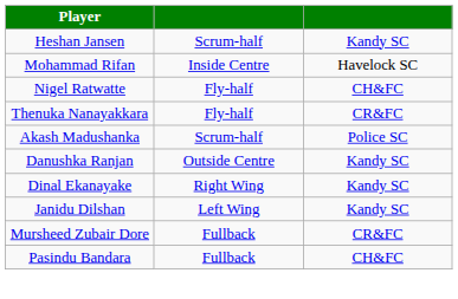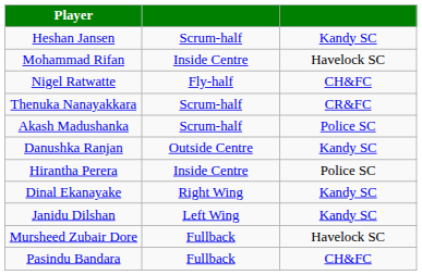 <table class="wikitable" style="text-align:center">
 <tr style="background:green;">
 <td style="width:150px; color:white;"><strong>Player</strong></td>
 <td style="width:150px;"><strong></strong></td>
 <td style="width:150px;"><strong></strong></td>
 </tr>
 <tr>
 <td><a href='#'>Heshan Jansen</a></td>
 <td><a href='#'>Scrum-half</a></td>
 <td><a href='#'>Kandy SC</a></td>
 </tr>
 <tr>
 <td><a href='#'>Mohammad Rifan</a></td>
 <td><a href='#'>Inside Centre</a></td>
 <td [Havelock Sports Club>Havelock SC</td>
 </tr>
 <tr>
 <td><a href='#'>Nigel Ratwatte</a></td>
 <td><a href='#'>Fly-half</a></td>
 <td><a href='#'>CH&FC</a></td>
 </tr>
 <tr>
 <td><a href='#'>Thenuka Nanayakkara</a></td>
-<td><a href='#'>Fly-half</a></td>
+<td><a href='#'>Scrum-half</a></td>
 <td><a href='#'>CR&FC</a></td>
 </tr>
 <tr>
 <td><a href='#'>Akash Madushanka</a></td>
 <td><a href='#'>Scrum-half</a></td>
 <td><a href='#'>Police SC</a></td>
 </tr>
 <tr>
 <td><a href='#'>Danushka Ranjan</a></td>
 <td><a href='#'>Outside Centre</a></td>
 <td><a href='#'>Kandy SC</a></td>
+</tr>
+<tr>
+<td><a href='#'>Hirantha Perera</a></td>
+<td><a href='#'>Inside Centre</a></td>
+<td>Police SC</td>
 </tr>
 <tr>
 <td><a href='#'>Dinal Ekanayake</a></td>
 <td><a href='#'>Right Wing</a></td>
 <td><a href='#'>Kandy SC</a></td>
 </tr>
 <tr>
 <td><a href='#'>Janidu Dilshan</a></td>
 <td><a href='#'>Left Wing</a></td>
 <td><a href='#'>Kandy SC</a></td>
 </tr>
 <tr>
 <td><a href='#'>Mursheed Zubair Dore</a></td>
 <td><a href='#'>Fullback</a></td>
-<td><a href='#'>CR&FC</a></td>
+<td [Havelock Sports Club>Havelock SC</td>
 </tr>
 <tr>
 <td><a href='#'>Pasindu Bandara</a></td>
 <td><a href='#'>Fullback</a></td>
 <td><a href='#'>CH&FC</a></td>
 </tr>
 </table>
